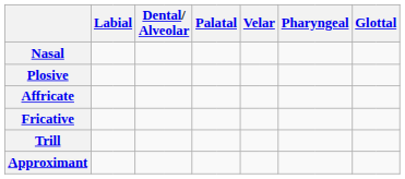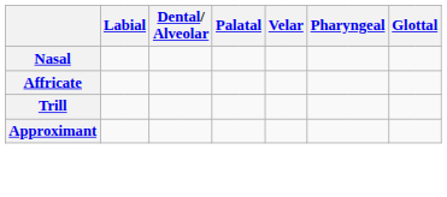 <table class="wikitable" style="text-align: center">
 <tr>
 <th></th>
 <th colspan="2"><a href='#'>Labial</a></th>
 <th colspan="2"><a href='#'>Dental</a>/<br><a href='#'>Alveolar</a></th>
 <th colspan="2"><a href='#'>Palatal</a></th>
 <th colspan="2"><a href='#'>Velar</a></th>
 <th colspan="2"><a href='#'>Pharyngeal</a></th>
 <th colspan="2"><a href='#'>Glottal</a></th>
 </tr>
 <tr>
 <th><a href='#'>Nasal</a></th>
 <td style="border-right: none;"></td>
 <td style="border-left: none;"></td>
 <td style="border-right: none;"></td>
 <td style="border-left: none;"></td>
 <td style="border-right: none;"></td>
 <td style="border-left: none;"></td>
 <td style="border-right: none;"></td>
 <td style="border-left: none;"></td>
 <td style="border-right: none;"></td>
 <td style="border-left: none;"></td>
 <td style="border-right: none;"></td>
 <td style="border-left: none;"></td>
 </tr>
 <tr>
-<th><a href='#'>Plosive</a></th>
-<td style="border-right: none;"></td>
-<td style="border-left: none;"></td>
-<td style="border-right: none;"></td>
-<td style="border-left: none;"></td>
-<td style="border-right: none;"></td>
-<td style="border-left: none;"></td>
-<td style="border-right: none;"></td>
-<td style="border-left: none;"></td>
-<td style="border-right: none;"></td>
-<td style="border-left: none;"></td>
-<td style="border-right: none;"></td>
-<td style="border-left: none;"></td>
-</tr>
-<tr>
 <th><a href='#'>Affricate</a></th>
-<td style="border-right: none;"></td>
-<td style="border-left: none;"></td>
-<td style="border-right: none;"></td>
-<td style="border-left: none;"></td>
-<td style="border-right: none;"></td>
-<td style="border-left: none;"></td>
-<td style="border-right: none;"></td>
-<td style="border-left: none;"></td>
-<td style="border-right: none;"></td>
-<td style="border-left: none;"></td>
-<td style="border-right: none;"></td>
-<td style="border-left: none;"></td>
-</tr>
-<tr>
-<th><a href='#'>Fricative</a></th>
 <td style="border-right: none;"></td>
 <td style="border-left: none;"></td>
 <td style="border-right: none;"></td>
 <td style="border-left: none;"></td>
 <td style="border-right: none;"></td>
 <td style="border-left: none;"></td>
 <td style="border-right: none;"></td>
 <td style="border-left: none;"></td>
 <td style="border-right: none;"></td>
 <td style="border-left: none;"></td>
 <td style="border-right: none;"></td>
 <td style="border-left: none;"></td>
 </tr>
 <tr>
 <th><a href='#'>Trill</a></th>
 <td style="border-right: none;"></td>
 <td style="border-left: none;"></td>
 <td style="border-right: none;"></td>
 <td style="border-left: none;"></td>
 <td style="border-right: none;"></td>
 <td style="border-left: none;"></td>
 <td style="border-right: none;"></td>
 <td style="border-left: none;"></td>
 <td style="border-right: none;"></td>
 <td style="border-left: none;"></td>
 <td style="border-right: none;"></td>
 <td style="border-left: none;"></td>
 </tr>
 <tr>
 <th><a href='#'>Approximant</a></th>
 <td style="border-right: none;"></td>
 <td style="border-left: none;"></td>
 <td style="border-right: none;"></td>
 <td style="border-left: none;"></td>
 <td style="border-right: none;"></td>
 <td style="border-left: none;"></td>
 <td style="border-right: none;"></td>
 <td style="border-left: none;"></td>
 <td style="border-right: none;"></td>
 <td style="border-left: none;"></td>
 <td style="border-right: none;"></td>
 <td style="border-left: none;"></td>
 </tr>
 </table>
